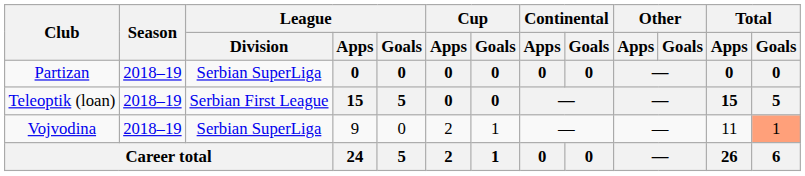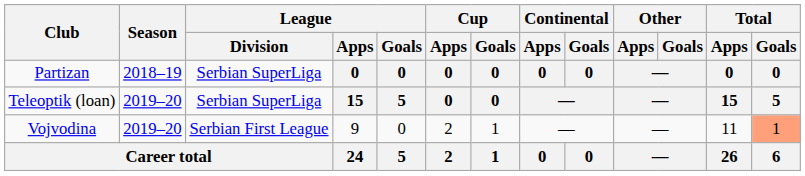 <table class="wikitable" style="text-align: center;font-size:90%">
 <tr>
 <th rowspan="2">Club</th>
 <th rowspan="2">Season</th>
 <th colspan="3">League</th>
 <th colspan="2">Cup</th>
 <th colspan="2">Continental</th>
 <th colspan="2">Other</th>
 <th colspan="2">Total</th>
 </tr>
 <tr>
 <th>Division</th>
 <th>Apps</th>
 <th>Goals</th>
 <th>Apps</th>
 <th>Goals</th>
 <th>Apps</th>
 <th>Goals</th>
 <th>Apps</th>
 <th>Goals</th>
 <th>Apps</th>
 <th>Goals</th>
 </tr>
 <tr>
 <td><a href='#'>Partizan</a></td>
 <td><a href='#'>2018–19</a></td>
 <td><a href='#'>Serbian SuperLiga</a></td>
 <th>0</th>
 <th>0</th>
 <th>0</th>
 <th>0</th>
 <th>0</th>
 <th>0</th>
 <th colspan="2">—</th>
 <th>0</th>
 <th>0</th>
 </tr>
 <tr>
 <td><a href='#'>Teleoptik</a> (loan)</td>
-<td><a href='#'>2018–19</a></td>
-<td><a href='#'>Serbian First League</a></td>
+<td><a href='#'>2019–20</a></td>
+<td><a href='#'>Serbian SuperLiga</a></td>
 <th>15</th>
 <th>5</th>
 <th>0</th>
 <th>0</th>
 <th colspan="2">—</th>
 <th colspan="2">—</th>
 <th>15</th>
 <th>5</th>
 </tr>
 <tr>
 <td><a href='#'>Vojvodina</a></td>
-<td><a href='#'>2018–19</a></td>
-<td><a href='#'>Serbian SuperLiga</a></td>
+<td><a href='#'>2019–20</a></td>
+<td><a href='#'>Serbian First League</a></td>
 <td>9</td>
 <td>0</td>
 <td>2</td>
 <td>1</td>
 <td colspan="2">—</td>
 <td colspan="2">—</td>
 <td>11</td>
 <td style="background: lightsalmon;">1</td>
 </tr>
 <tr>
 <th colspan="3">Career total</th>
 <th>24</th>
 <th>5</th>
 <th>2</th>
 <th>1</th>
 <th>0</th>
 <th>0</th>
 <th colspan="2">—</th>
 <th>26</th>
 <th>6</th>
 </tr>
 </table>
